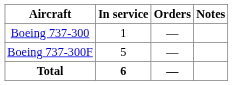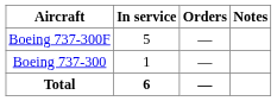 <table class="toccolours" border="1" cellpadding="3" style="margin:1em auto; white-space:nowrap; border-collapse:collapse">
 <tr>
 <th>Aircraft</th>
 <th>In service</th>
 <th>Orders</th>
 <th>Notes</th>
 </tr>
 <tr>
-<td align="center"><a href='#'>Boeing 737-300</a></td>
-<td align="center">1</td>
+<td align="center"><a href='#'>Boeing 737-300F</a></td>
+<td align="center">5</td>
 <td align="center">—</td>
 <td></td>
 </tr>
 <tr>
-<td align="center"><a href='#'>Boeing 737-300F</a></td>
-<td align="center">5</td>
+<td align="center"><a href='#'>Boeing 737-300</a></td>
+<td align="center">1</td>
 <td align="center">—</td>
 <td></td>
 </tr>
 <tr>
 <th>Total</th>
 <th>6</th>
 <th>—</th>
 <th></th>
 </tr>
 </table>
